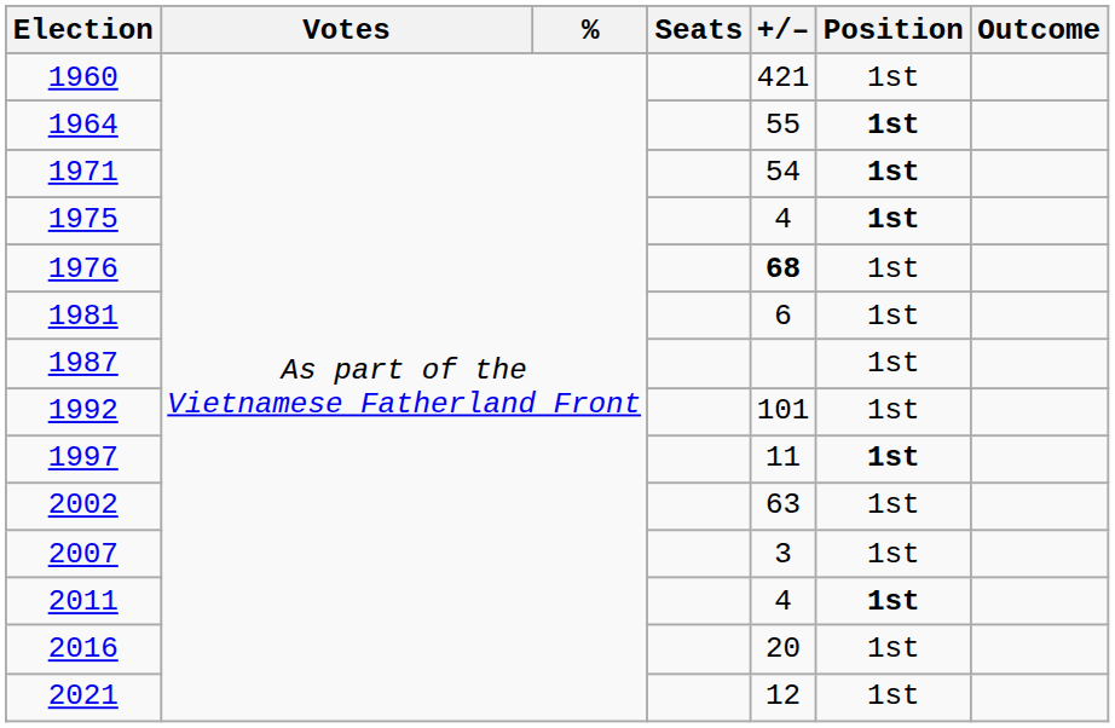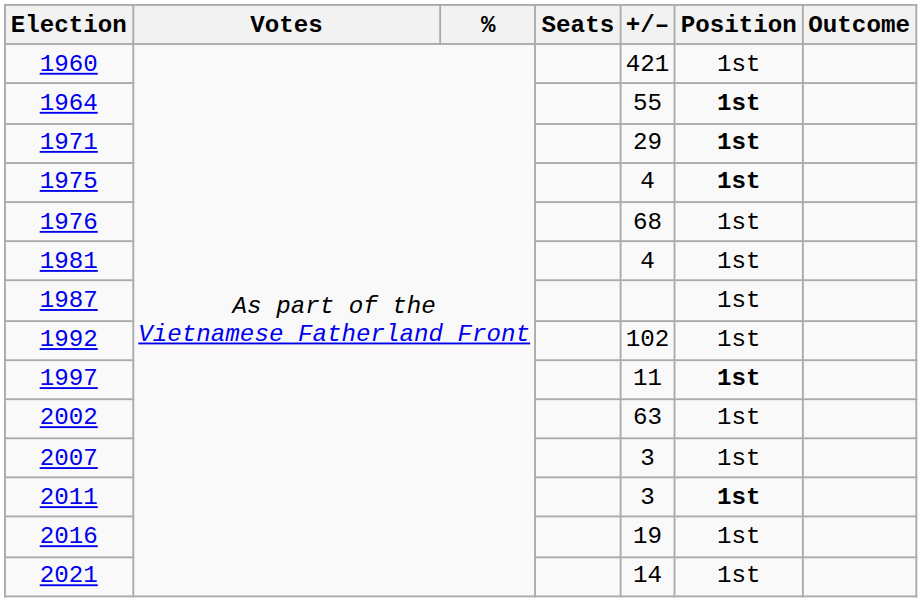 <table class=wikitable style=text-align:center>
 <tr>
 <th>Election</th>
 <th>Votes</th>
 <th>%</th>
 <th>Seats</th>
 <th>+/–</th>
 <th>Position</th>
 <th>Outcome</th>
 </tr>
 <tr>
 <td><a href='#'>1960</a></td>
 <td colspan="2" rowspan="14"><em>As part of the<br><a href='#'>Vietnamese Fatherland Front</a></em></td>
 <td></td>
 <td> 421</td>
 <td> 1st</td>
 <td></td>
 </tr>
 <tr>
 <td><a href='#'>1964</a></td>
 <td></td>
 <td> 55</td>
 <td><strong> 1st</strong></td>
 <td></td>
 </tr>
 <tr>
 <td><a href='#'>1971</a></td>
 <td></td>
-<td> 54</td>
+<td> 29</td>
 <td><strong> 1st</strong></td>
 <td></td>
 </tr>
 <tr>
 <td><a href='#'>1975</a></td>
 <td></td>
 <td> 4</td>
 <td><strong> 1st</strong></td>
 <td></td>
 </tr>
 <tr>
 <td><a href='#'>1976</a></td>
 <td></td>
-<td><strong> 68</strong></td>
+<td> 68</td>
 <td> 1st</td>
 <td></td>
 </tr>
 <tr>
 <td><a href='#'>1981</a></td>
 <td></td>
-<td> 6</td>
+<td> 4</td>
 <td> 1st</td>
 <td></td>
 </tr>
 <tr>
 <td><a href='#'>1987</a></td>
 <td></td>
 <td></td>
 <td> 1st</td>
 <td></td>
 </tr>
 <tr>
 <td><a href='#'>1992</a></td>
 <td></td>
-<td> 101</td>
+<td> 102</td>
 <td> 1st</td>
 <td></td>
 </tr>
 <tr>
 <td><a href='#'>1997</a></td>
 <td></td>
 <td> 11</td>
 <td><strong> 1st</strong></td>
 <td></td>
 </tr>
 <tr>
 <td><a href='#'>2002</a></td>
 <td></td>
 <td> 63</td>
 <td> 1st</td>
 <td></td>
 </tr>
 <tr>
 <td><a href='#'>2007</a></td>
 <td></td>
 <td> 3</td>
 <td> 1st</td>
 <td></td>
 </tr>
 <tr>
 <td><a href='#'>2011</a></td>
 <td></td>
-<td> 4</td>
+<td> 3</td>
 <td><strong> 1st</strong></td>
 <td></td>
 </tr>
 <tr>
 <td><a href='#'>2016</a></td>
 <td></td>
-<td> 20</td>
+<td> 19</td>
 <td> 1st</td>
 <td></td>
 </tr>
 <tr>
 <td><a href='#'>2021</a></td>
 <td></td>
-<td> 12</td>
+<td> 14</td>
 <td> 1st</td>
 <td></td>
 </tr>
 </table>
